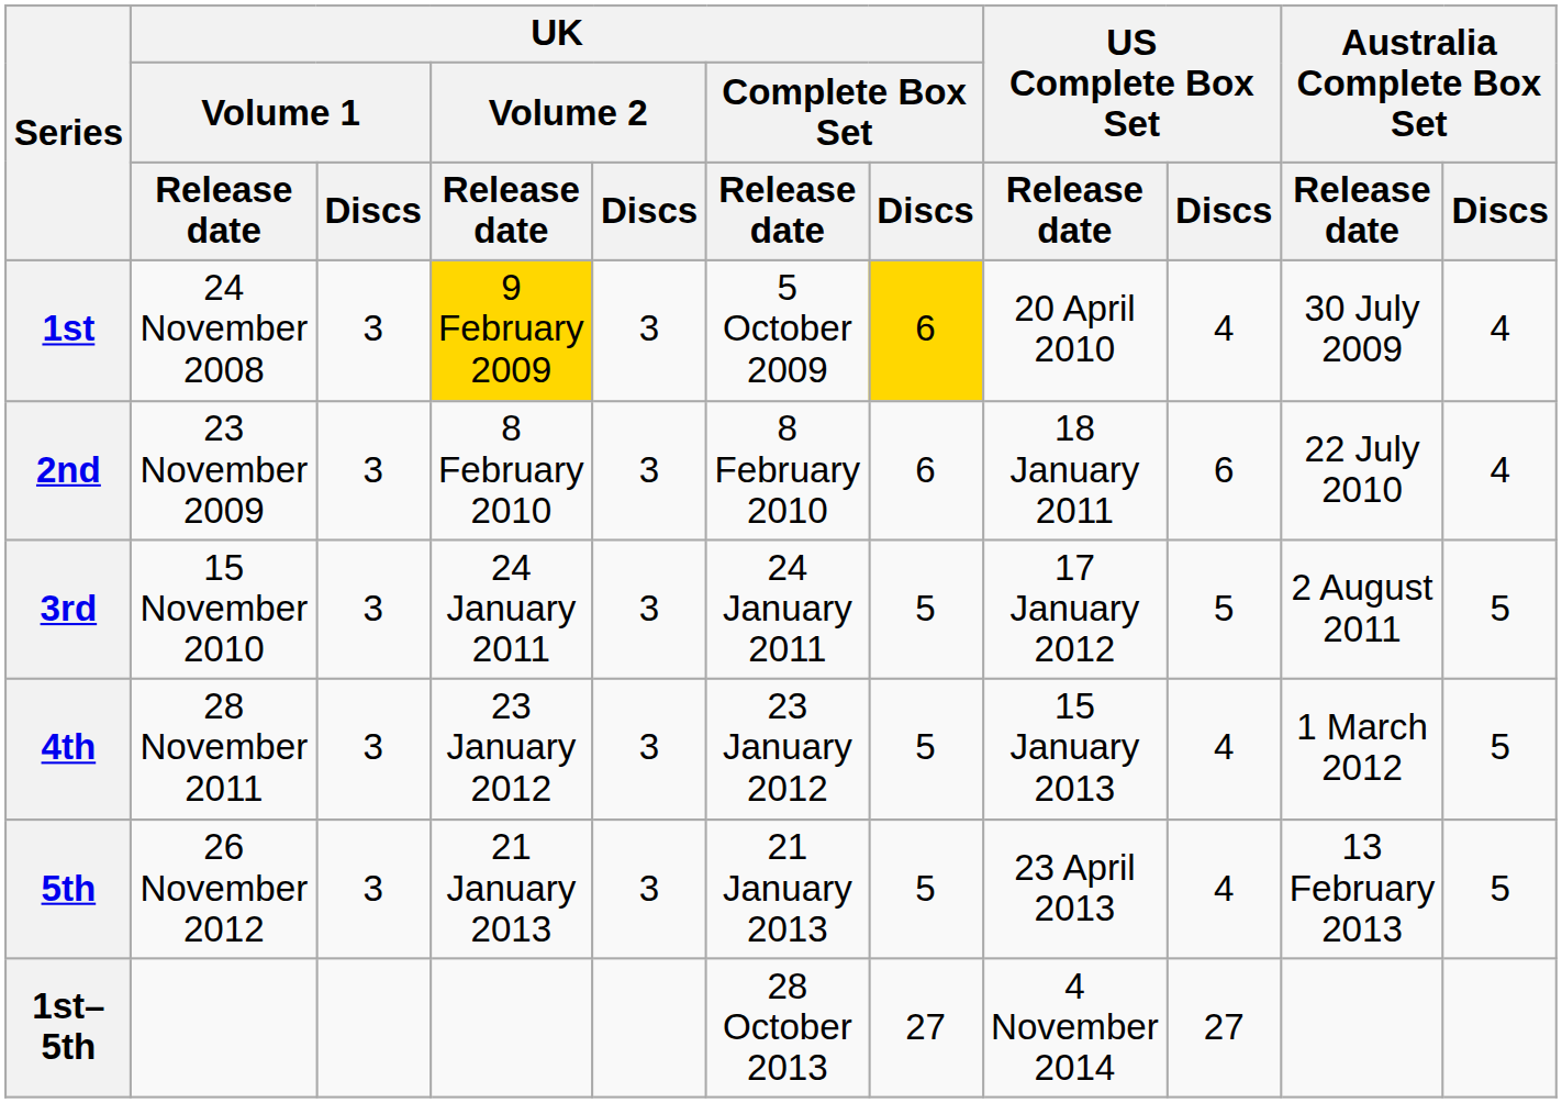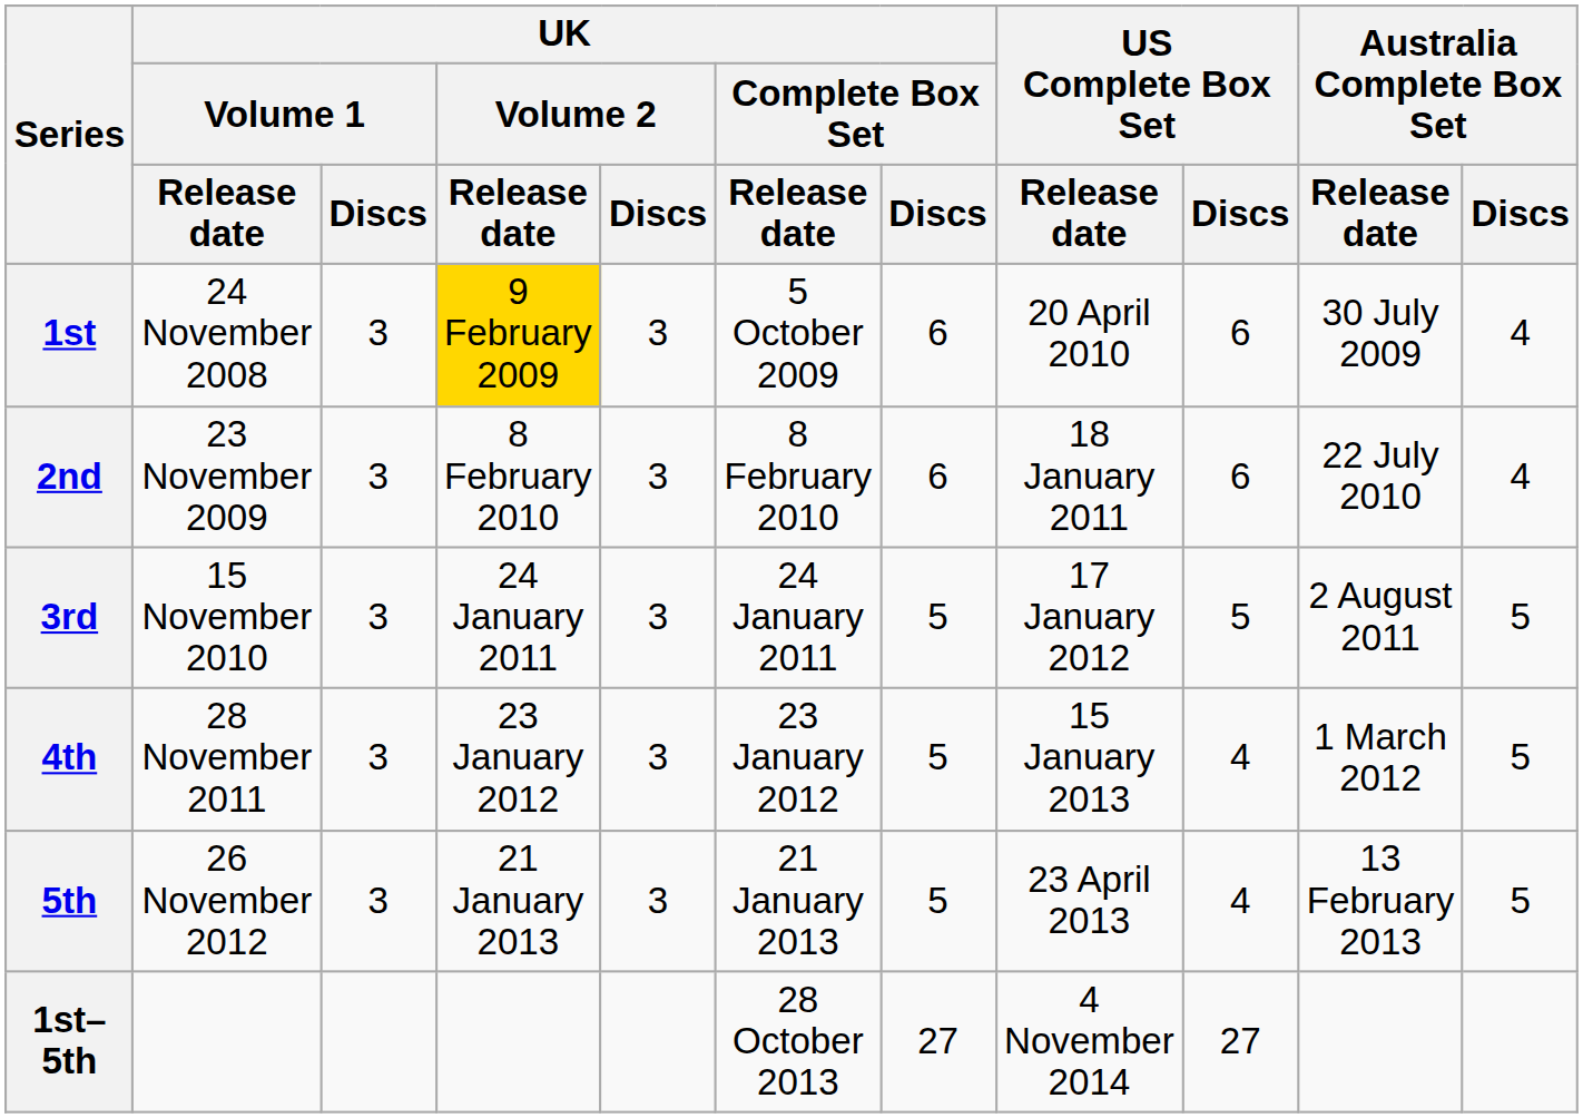 <table class="wikitable" style="width:99%;text-align:center;">
 <tr>
 <th rowspan="3" scope="col">Series</th>
 <th colspan="6" scope="colgroup">UK</th>
 <th colspan="2" rowspan="2" scope="colgroup">US<br>Complete Box Set</th>
 <th colspan="2" rowspan="2" scope="colgroup">Australia<br>Complete Box Set</th>
 </tr>
 <tr>
 <th colspan="2" scope="colgroup">Volume 1</th>
 <th colspan="2" scope="colgroup">Volume 2</th>
 <th colspan="2" scope="colgroup">Complete Box Set</th>
 </tr>
 <tr>
 <th scope="col">Release date</th>
 <th scope="col">Discs</th>
 <th scope="col">Release date</th>
 <th scope="col">Discs</th>
 <th scope="col">Release date</th>
 <th scope="col">Discs</th>
 <th scope="col">Release date</th>
 <th scope="col">Discs</th>
 <th scope="col">Release date</th>
 <th scope="col">Discs</th>
 </tr>
 <tr>
 <th><a href='#'>1st</a></th>
 <td>24 November 2008</td>
 <td>3</td>
 <td style="background: gold;">9 February 2009</td>
 <td>3</td>
 <td>5 October 2009</td>
-<td style="background: gold;">6</td>
+<td>6</td>
 <td>20 April 2010</td>
-<td>4</td>
+<td>6</td>
 <td>30 July 2009</td>
 <td>4</td>
 </tr>
 <tr>
 <th><a href='#'>2nd</a></th>
 <td>23 November 2009</td>
 <td>3</td>
 <td>8 February 2010</td>
 <td>3</td>
 <td>8 February 2010</td>
 <td>6</td>
 <td>18 January 2011</td>
 <td>6</td>
 <td>22 July 2010</td>
 <td>4</td>
 </tr>
 <tr>
 <th><a href='#'>3rd</a></th>
 <td>15 November 2010</td>
 <td>3</td>
 <td>24 January 2011</td>
 <td>3</td>
 <td>24 January 2011</td>
 <td>5</td>
 <td>17 January 2012</td>
 <td>5</td>
 <td>2 August 2011</td>
 <td>5</td>
 </tr>
 <tr>
 <th><a href='#'>4th</a></th>
 <td>28 November 2011</td>
 <td>3</td>
 <td>23 January 2012</td>
 <td>3</td>
 <td>23 January 2012</td>
 <td>5</td>
 <td>15 January 2013</td>
 <td>4</td>
 <td>1 March 2012</td>
 <td>5</td>
 </tr>
 <tr>
 <th><a href='#'>5th</a></th>
 <td>26 November 2012</td>
 <td>3</td>
 <td>21 January 2013</td>
 <td>3</td>
 <td>21 January 2013</td>
 <td>5</td>
 <td>23 April 2013</td>
 <td>4</td>
 <td>13 February 2013</td>
 <td>5</td>
 </tr>
 <tr>
 <th>1st–5th</th>
 <td></td>
 <td></td>
 <td></td>
 <td></td>
 <td>28 October 2013</td>
 <td>27</td>
 <td>4 November 2014</td>
 <td>27</td>
 <td></td>
 <td></td>
 </tr>
 </table>
